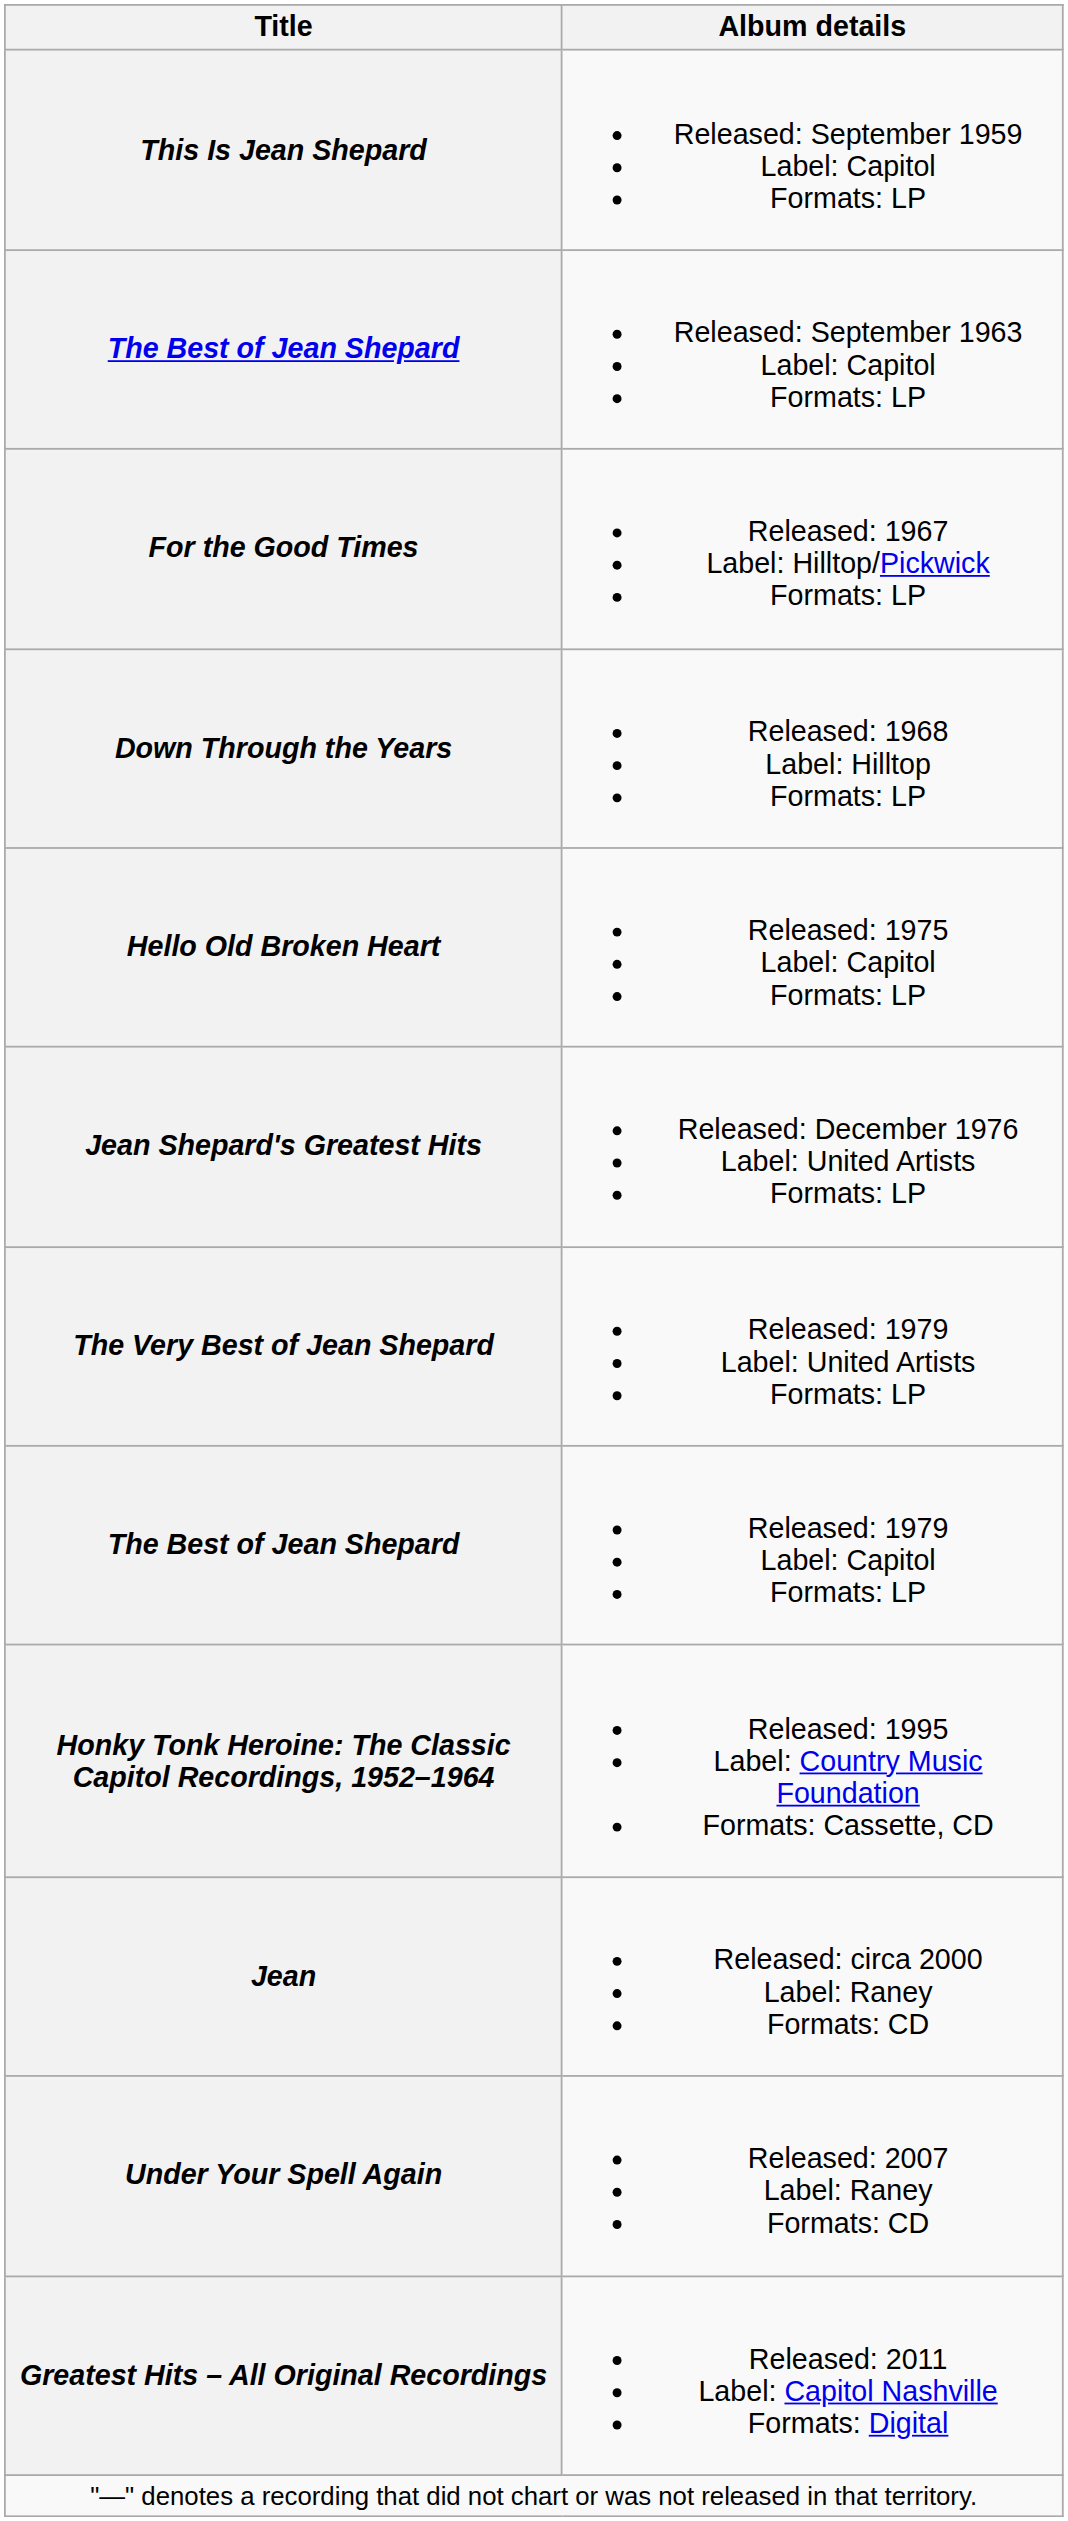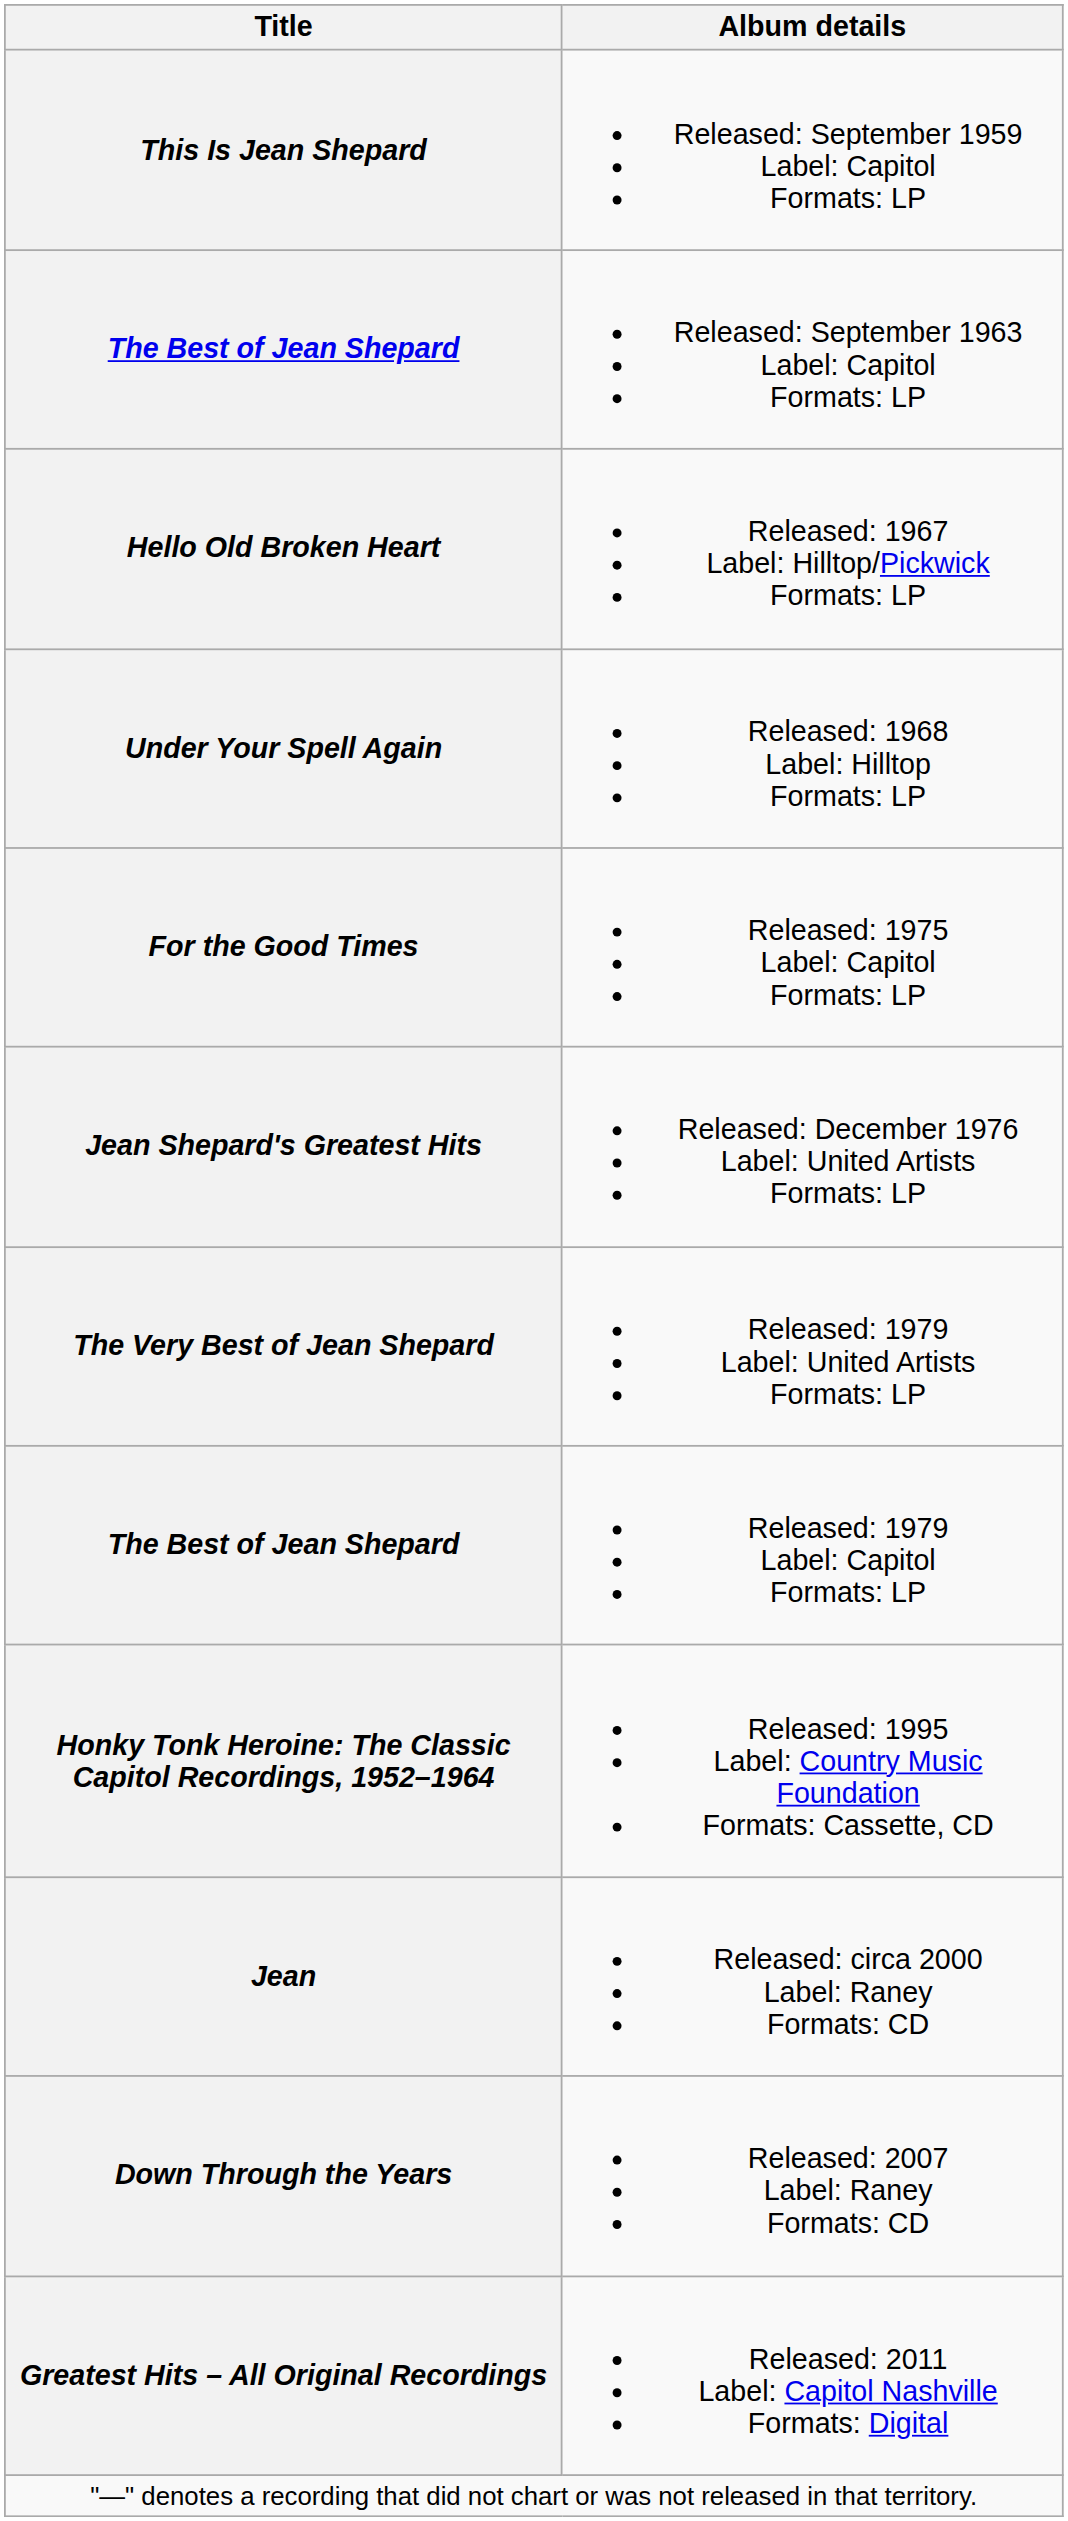 <table class="wikitable plainrowheaders" style="text-align:center;">
 <tr>
 <th scope="col" style="width:19em;">Title</th>
 <th scope="col" style="width:17em;">Album details</th>
 </tr>
 <tr>
 <th scope="row"><em>This Is Jean Shepard</em></th>
 <td><br><ul><li>Released: September 1959</li><li>Label: Capitol</li><li>Formats: LP</li></ul></td>
 </tr>
 <tr>
 <th scope="row"><em><a href='#'>The Best of Jean Shepard</a></em></th>
 <td><br><ul><li>Released: September 1963</li><li>Label: Capitol</li><li>Formats: LP</li></ul></td>
 </tr>
 <tr>
-<th scope="row"><em>For the Good Times</em></th>
+<th scope="row"><em>Hello Old Broken Heart</em></th>
 <td><br><ul><li>Released: 1967</li><li>Label: Hilltop/<a href='#'>Pickwick</a></li><li>Formats: LP</li></ul></td>
 </tr>
 <tr>
-<th scope="row"><em>Down Through the Years</em><br></th>
+<th scope="row"><em>Under Your Spell Again</em></th>
 <td><br><ul><li>Released: 1968</li><li>Label: Hilltop</li><li>Formats: LP</li></ul></td>
 </tr>
 <tr>
-<th scope="row"><em>Hello Old Broken Heart</em></th>
+<th scope="row"><em>For the Good Times</em></th>
 <td><br><ul><li>Released: 1975</li><li>Label: Capitol</li><li>Formats: LP</li></ul></td>
 </tr>
 <tr>
 <th scope="row"><em>Jean Shepard's Greatest Hits</em></th>
 <td><br><ul><li>Released: December 1976</li><li>Label: United Artists</li><li>Formats: LP</li></ul></td>
 </tr>
 <tr>
 <th scope="row"><em>The Very Best of Jean Shepard</em></th>
 <td><br><ul><li>Released: 1979</li><li>Label: United Artists</li><li>Formats: LP</li></ul></td>
 </tr>
 <tr>
 <th scope="row"><em>The Best of Jean Shepard</em></th>
 <td><br><ul><li>Released: 1979</li><li>Label: Capitol</li><li>Formats: LP</li></ul></td>
 </tr>
 <tr>
 <th scope="row"><em>Honky Tonk Heroine: The Classic Capitol Recordings, 1952–1964</em></th>
 <td><br><ul><li>Released: 1995</li><li>Label: <a href='#'>Country Music Foundation</a></li><li>Formats: Cassette, CD</li></ul></td>
 </tr>
 <tr>
 <th scope="row"><em>Jean</em><br></th>
 <td><br><ul><li>Released: circa 2000</li><li>Label: Raney</li><li>Formats: CD</li></ul></td>
 </tr>
 <tr>
-<th scope="row"><em>Under Your Spell Again</em></th>
+<th scope="row"><em>Down Through the Years</em><br></th>
 <td><br><ul><li>Released: 2007</li><li>Label: Raney</li><li>Formats: CD</li></ul></td>
 </tr>
 <tr>
 <th scope="row"><em>Greatest Hits – All Original Recordings</em></th>
 <td><br><ul><li>Released: 2011</li><li>Label: <a href='#'>Capitol Nashville</a></li><li>Formats: <a href='#'>Digital</a></li></ul></td>
 </tr>
 <tr>
 <td colspan="3" style="font-size:90%">"—" denotes a recording that did not chart or was not released in that territory.</td>
 </tr>
 </table>
